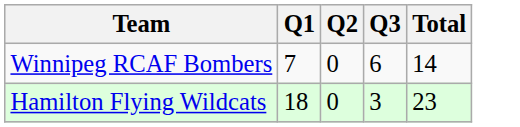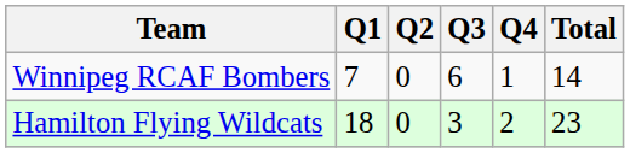 <table class="wikitable">
 <tr>
 <th>Team</th>
 <th>Q1</th>
 <th>Q2</th>
 <th>Q3</th>
+<th>Q4</th>
 <th>Total</th>
 </tr>
 <tr>
 <td><a href='#'>Winnipeg RCAF Bombers</a></td>
 <td>7</td>
 <td>0</td>
 <td>6</td>
+<td>1</td>
 <td>14</td>
 </tr>
 <tr style="background-color:#ddffdd">
 <td><a href='#'>Hamilton Flying Wildcats</a></td>
 <td>18</td>
 <td>0</td>
 <td>3</td>
+<td>2</td>
 <td>23</td>
 </tr>
 </table>
